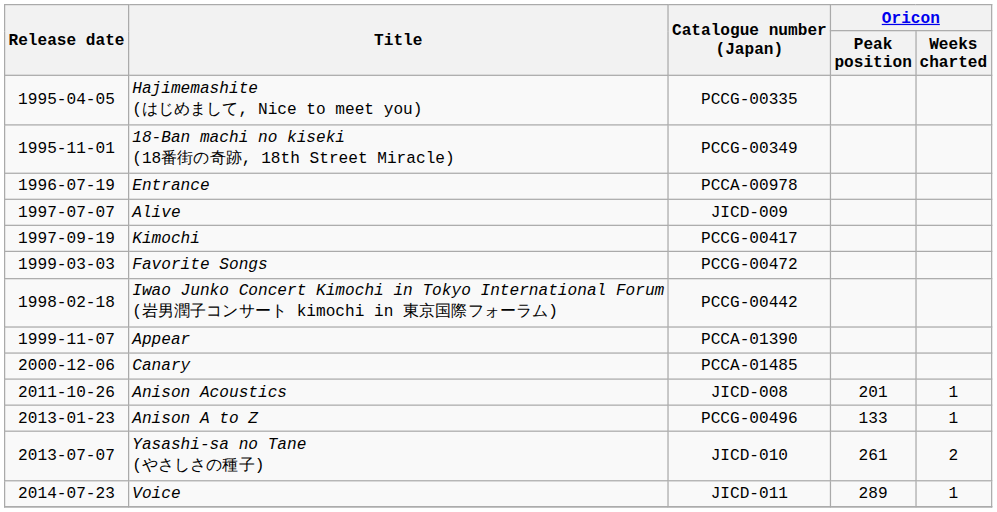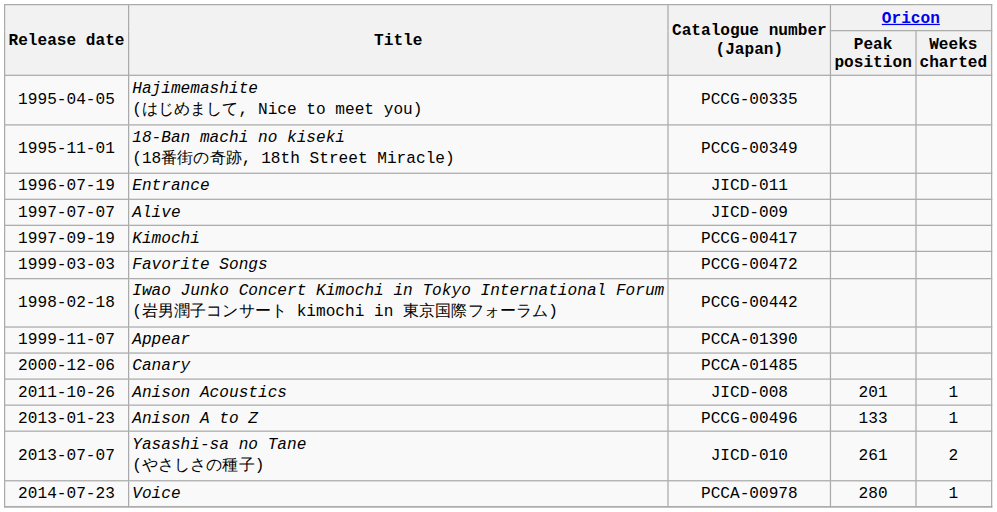 <table class="wikitable plainrowheaders" style="text-align:center">
 <tr>
 <th rowspan=2; style=>Release date</th>
 <th rowspan=2; style=>Title</th>
 <th rowspan=2;>Catalogue number <br>(Japan)</th>
 <th colspan=2; style=><a href='#'>Oricon</a><br></th>
 </tr>
 <tr>
 <th style=>Peak<br>position</th>
 <th style=>Weeks<br> charted</th>
 </tr>
 <tr>
 <td>1995-04-05</td>
 <td align=left><em>Hajimemashite</em><br>(はじめまして, Nice to meet you)</td>
 <td>PCCG-00335</td>
 <td> </td>
 <td> </td>
 </tr>
 <tr>
 <td>1995-11-01</td>
 <td align=left><em>18-Ban machi no kiseki</em><br>(18番街の奇跡, 18th Street Miracle)</td>
 <td>PCCG-00349</td>
 <td> </td>
 <td> </td>
 </tr>
 <tr>
 <td>1996-07-19</td>
 <td align=left><em>Entrance</em></td>
-<td>PCCA-00978</td>
+<td>JICD-011</td>
 <td> </td>
 <td> </td>
 </tr>
 <tr>
 <td>1997-07-07</td>
 <td align=left><em>Alive</em></td>
 <td>JICD-009</td>
 <td> </td>
 <td> </td>
 </tr>
 <tr>
 <td>1997-09-19</td>
 <td align=left><em>Kimochi</em></td>
 <td>PCCG-00417</td>
 <td> </td>
 <td> </td>
 </tr>
 <tr>
 <td>1999-03-03</td>
 <td align=left><em>Favorite Songs</em></td>
 <td>PCCG-00472 </td>
 <td> </td>
 <td> </td>
 </tr>
 <tr>
 <td>1998-02-18</td>
 <td align=left><em>Iwao Junko Concert Kimochi in Tokyo International Forum</em><br>(岩男潤子コンサート kimochi in 東京国際フォーラム)</td>
 <td>PCCG-00442 </td>
 <td> </td>
 <td> </td>
 </tr>
 <tr>
 <td>1999-11-07</td>
 <td align=left><em>Appear</em></td>
 <td>PCCA-01390 </td>
 <td> </td>
 <td> </td>
 </tr>
 <tr>
 <td>2000-12-06</td>
 <td align=left><em>Canary</em></td>
 <td>PCCA-01485 </td>
 <td> </td>
 <td> </td>
 </tr>
 <tr>
 <td>2011-10-26</td>
 <td align=left><em>Anison Acoustics</em></td>
 <td>JICD-008</td>
 <td>201</td>
 <td>1</td>
 </tr>
 <tr>
 <td>2013-01-23</td>
 <td align=left><em>Anison A to Z</em></td>
 <td>PCCG-00496</td>
 <td>133</td>
 <td>1</td>
 </tr>
 <tr>
 <td>2013-07-07</td>
 <td align=left><em>Yasashi-sa no Tane</em><br>(やさしさの種子)</td>
 <td>JICD-010</td>
 <td>261</td>
 <td>2</td>
 </tr>
 <tr>
 <td>2014-07-23</td>
 <td align=left><em>Voice</em></td>
-<td>JICD-011</td>
-<td>289</td>
+<td>PCCA-00978</td>
+<td>280</td>
 <td>1</td>
 </tr>
 <tr>
 </tr>
 </table>
